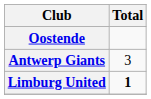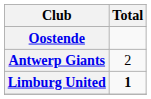 <table class="sortable wikitable plainrowheaders">
 <tr>
 <th scope="col">Club</th>
 <th scope="col">Total</th>
 </tr>
 <tr>
 <th scope="row"><a href='#'>Oostende</a></th>
 <td style="text-align:center;"></td>
 </tr>
 <tr>
 <th scope="row"><a href='#'>Antwerp Giants</a></th>
-<td style="text-align:center;">3</td>
+<td style="text-align:center;">2</td>
 </tr>
 <tr>
 <th scope="row"><a href='#'>Limburg United</a></th>
 <td style="text-align:center;"><strong>1</strong></td>
 </tr>
 <tr>
 </tr>
 <tr>
 </tr>
 </table>
